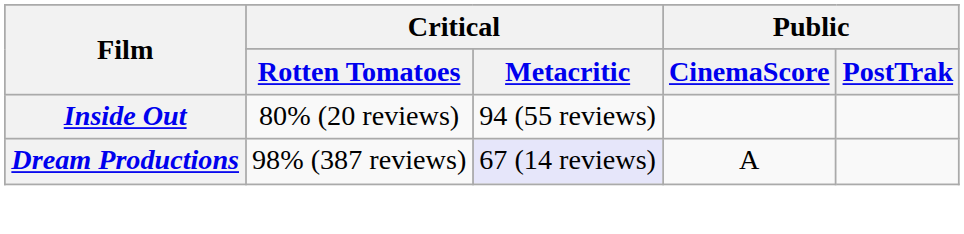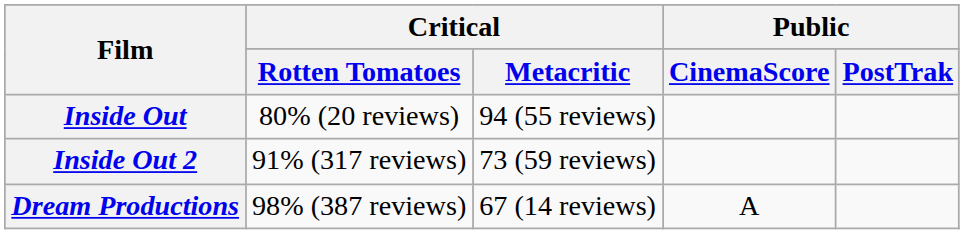 <table class="wikitable plainrowheaders sortable" style="text-align: center;">
 <tr>
 <th scope="col" rowspan="2">Film</th>
 <th scope="col" colspan="2">Critical</th>
 <th colspan="2" scope="col">Public</th>
 </tr>
 <tr>
 <th scope="col"><a href='#'>Rotten Tomatoes</a></th>
 <th scope="col"><a href='#'>Metacritic</a></th>
 <th scope="col"><a href='#'>CinemaScore</a></th>
 <th><a href='#'>PostTrak</a></th>
 </tr>
 <tr>
 <th scope="row"><em><a href='#'>Inside Out</a></em></th>
 <td>80% (20 reviews)</td>
 <td>94 (55 reviews)</td>
 <td></td>
 <td></td>
 </tr>
 <tr>
+<th scope="row"><em><a href='#'>Inside Out 2</a></em></th>
+<td>91% (317 reviews)</td>
+<td>73 (59 reviews)</td>
+<td></td>
+<td></td>
+</tr>
+<tr>
 <th Scope="row"><em><a href='#'>Dream Productions</a></em></th>
 <td>98% (387 reviews)</td>
-<td style="background: lavender;">67 (14 reviews)</td>
+<td>67 (14 reviews)</td>
 <td>A</td>
 <td></td>
 </tr>
 </table>
